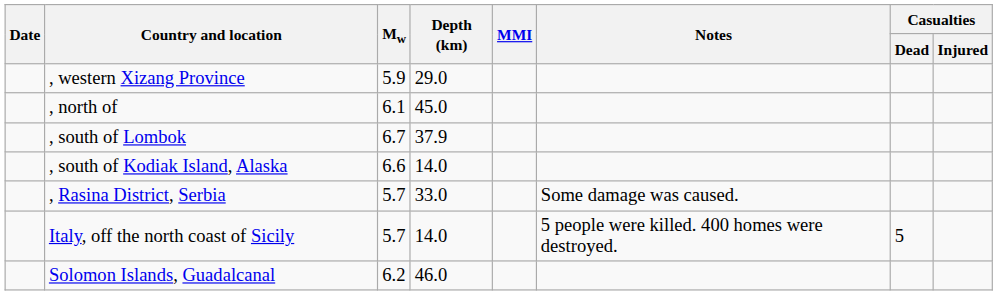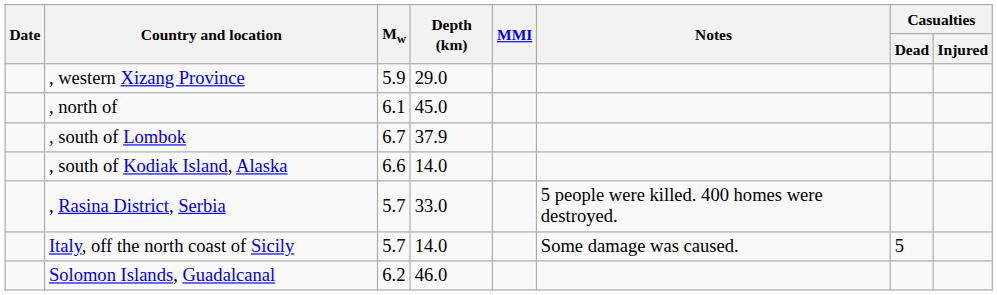 <table class="wikitable sortable sort-under" style="border:1px black; margin-left:1em;">
 <tr>
 <th rowspan="2"><small>Date</small></th>
 <th rowspan="2" style="width: 280px"><small>Country and location</small></th>
 <th rowspan="2"><small>M<sub>w</sub></small></th>
 <th rowspan="2"><small>Depth (km)</small></th>
 <th rowspan="2"><small><a href='#'>MMI</a></small></th>
 <th rowspan="2" class="unsortable"><small>Notes</small></th>
 <th colspan="2"><small>Casualties</small></th>
 </tr>
 <tr>
 <th><small>Dead</small></th>
 <th><small>Injured</small></th>
 </tr>
 <tr>
 <td></td>
 <td>, western <a href='#'>Xizang Province</a></td>
 <td>5.9</td>
 <td>29.0</td>
 <td></td>
 <td></td>
 <td></td>
 <td></td>
 </tr>
 <tr>
 <td></td>
 <td>, north of</td>
 <td>6.1</td>
 <td>45.0</td>
 <td></td>
 <td></td>
 <td></td>
 <td></td>
 </tr>
 <tr>
 <td></td>
 <td>, south of <a href='#'>Lombok</a></td>
 <td>6.7</td>
 <td>37.9</td>
 <td></td>
 <td></td>
 <td></td>
 <td></td>
 </tr>
 <tr>
 <td></td>
 <td>, south of <a href='#'>Kodiak Island</a>, <a href='#'>Alaska</a></td>
 <td>6.6</td>
 <td>14.0</td>
 <td></td>
 <td></td>
 <td></td>
 <td></td>
 </tr>
 <tr>
 <td></td>
 <td>, <a href='#'>Rasina District</a>, <a href='#'>Serbia</a></td>
 <td>5.7</td>
 <td>33.0</td>
 <td></td>
-<td>Some damage was caused.</td>
+<td>5 people were killed. 400 homes were destroyed.</td>
 <td></td>
 <td></td>
 </tr>
 <tr>
 <td></td>
 <td> <a href='#'>Italy</a>, off the north coast of <a href='#'>Sicily</a></td>
 <td>5.7</td>
 <td>14.0</td>
 <td></td>
-<td>5 people were killed. 400 homes were destroyed.</td>
+<td>Some damage was caused.</td>
 <td>5</td>
 <td></td>
 </tr>
 <tr>
 <td></td>
 <td> <a href='#'>Solomon Islands</a>, <a href='#'>Guadalcanal</a></td>
 <td>6.2</td>
 <td>46.0</td>
 <td></td>
 <td></td>
 <td></td>
 <td></td>
 </tr>
 </table>
